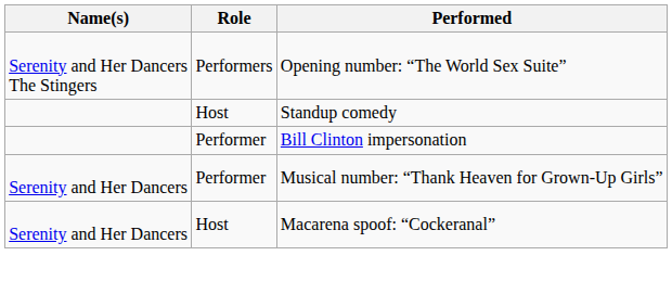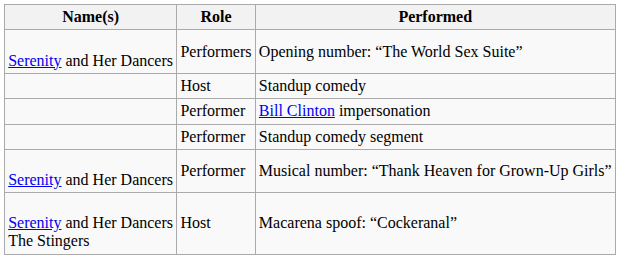 <table class="wikitable sortable">
 <tr>
 <th>Name(s)</th>
 <th>Role</th>
 <th>Performed</th>
 </tr>
 <tr>
-<td><br><a href='#'>Serenity</a> and Her Dancers<br>The Stingers</td>
+<td><br><a href='#'>Serenity</a> and Her Dancers</td>
 <td>Performers</td>
 <td>Opening number: “The World Sex Suite”</td>
 </tr>
 <tr>
 <td></td>
 <td>Host</td>
 <td>Standup comedy</td>
 </tr>
 <tr>
 <td></td>
 <td>Performer</td>
 <td><a href='#'>Bill Clinton</a> impersonation</td>
 </tr>
 <tr>
+<td></td>
+<td>Performer</td>
+<td>Standup comedy segment</td>
+</tr>
+<tr>
 <td><br><a href='#'>Serenity</a> and Her Dancers</td>
 <td>Performer</td>
 <td>Musical number: “Thank Heaven for Grown-Up Girls”</td>
 </tr>
 <tr>
-<td><br><a href='#'>Serenity</a> and Her Dancers</td>
+<td><br><a href='#'>Serenity</a> and Her Dancers<br>The Stingers</td>
 <td>Host</td>
 <td>Macarena spoof: “Cockeranal”</td>
 </tr>
 </table>
